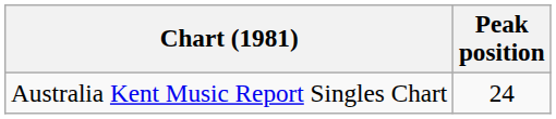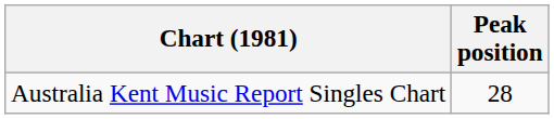 <table class="wikitable">
 <tr>
 <th>Chart (1981)</th>
 <th>Peak<br>position</th>
 </tr>
 <tr>
 <td>Australia <a href='#'>Kent Music Report</a> Singles Chart</td>
-<td align="center">24</td>
+<td align="center">28</td>
 </tr>
 </table>
